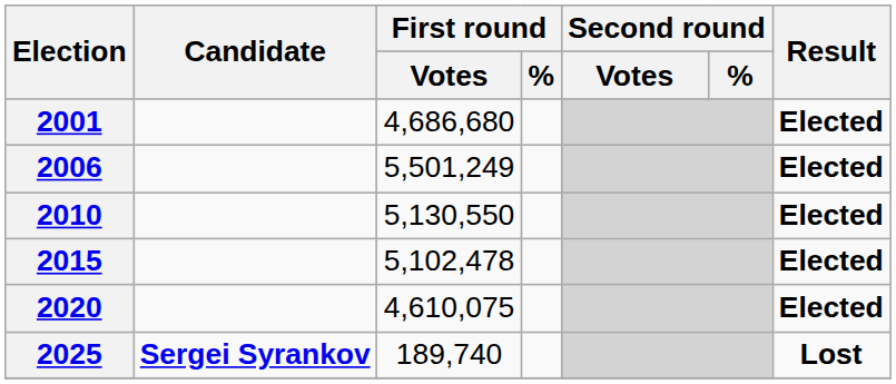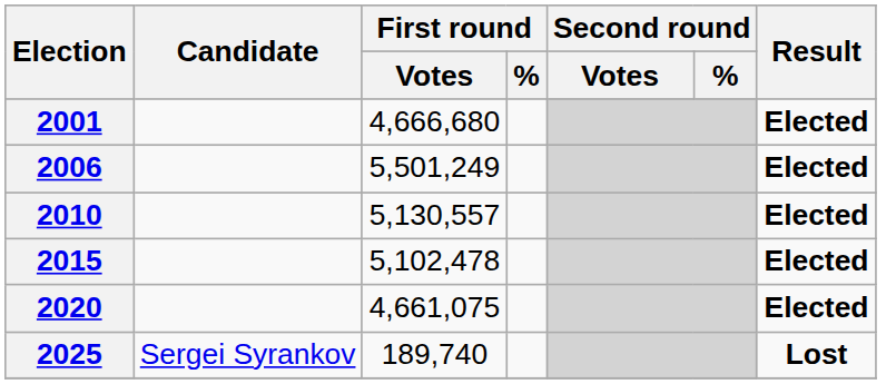 <table class=wikitable style=text-align:center>
 <tr>
 <th rowspan="2"><strong>Election</strong></th>
 <th rowspan="2">Candidate</th>
 <th colspan="2" scope="col">First round</th>
 <th colspan="2">Second round</th>
 <th rowspan="2">Result</th>
 </tr>
 <tr>
 <th><strong>Votes</strong></th>
 <th><strong>%</strong></th>
 <th><strong>Votes</strong></th>
 <th><strong>%</strong></th>
 </tr>
 <tr>
 <th><a href='#'>2001</a></th>
 <td></td>
-<td>4,686,680</td>
+<td>4,666,680</td>
 <td></td>
 <td bgcolor=lightgrey colspan=2></td>
 <td><strong>Elected</strong> </td>
 </tr>
 <tr>
 <th><a href='#'>2006</a></th>
 <td></td>
 <td>5,501,249</td>
 <td></td>
 <td bgcolor=lightgrey colspan=2></td>
 <td><strong>Elected</strong> </td>
 </tr>
 <tr>
 <th><a href='#'>2010</a></th>
 <td></td>
-<td>5,130,550</td>
+<td>5,130,557</td>
 <td></td>
 <td bgcolor=lightgrey colspan=2></td>
 <td><strong>Elected</strong> </td>
 </tr>
 <tr>
 <th><a href='#'>2015</a></th>
 <td></td>
 <td>5,102,478</td>
 <td></td>
 <td bgcolor=lightgrey colspan=2></td>
 <td><strong>Elected</strong> </td>
 </tr>
 <tr>
 <th><a href='#'>2020</a></th>
 <td></td>
-<td>4,610,075</td>
+<td>4,661,075</td>
 <td></td>
 <td bgcolor=lightgrey colspan=2></td>
 <td><strong>Elected</strong> </td>
 </tr>
 <tr>
 <th><a href='#'>2025</a></th>
-<td><strong><a href='#'>Sergei Syrankov</a></strong></td>
+<td><a href='#'>Sergei Syrankov</a></td>
 <td>189,740</td>
 <td></td>
 <td bgcolor=lightgrey colspan=2></td>
 <td><strong>Lost</strong> </td>
 </tr>
 <tr>
 </tr>
 </table>
